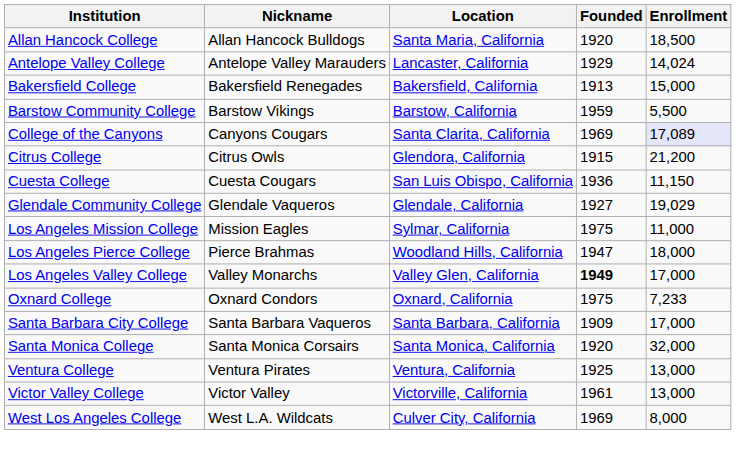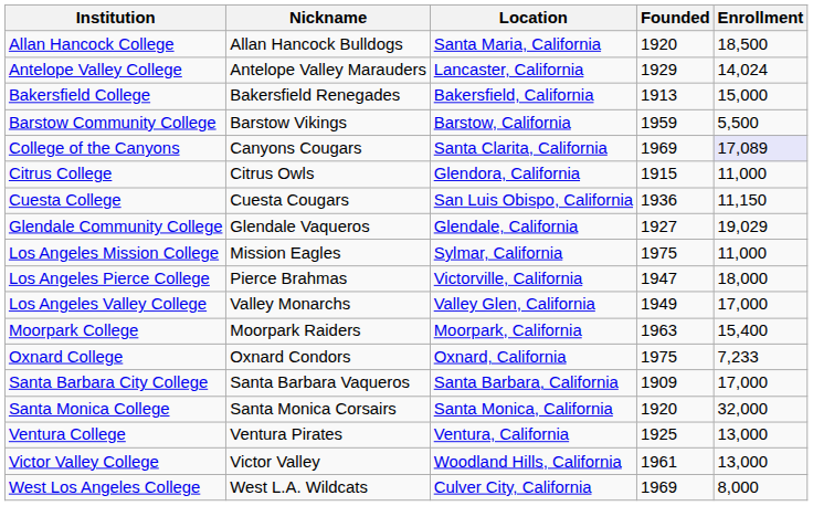 <table class="wikitable">
 <tr>
 <th>Institution</th>
 <th>Nickname</th>
 <th>Location</th>
 <th>Founded</th>
 <th>Enrollment</th>
 </tr>
 <tr |>
 <td><a href='#'>Allan Hancock College</a></td>
 <td>Allan Hancock Bulldogs</td>
 <td><a href='#'>Santa Maria, California</a></td>
 <td>1920</td>
 <td>18,500</td>
 </tr>
 <tr>
 <td><a href='#'>Antelope Valley College</a></td>
 <td>Antelope Valley Marauders</td>
 <td><a href='#'>Lancaster, California</a></td>
 <td>1929</td>
 <td>14,024</td>
 </tr>
 <tr>
 <td><a href='#'>Bakersfield College</a></td>
 <td>Bakersfield Renegades</td>
 <td><a href='#'>Bakersfield, California</a></td>
 <td>1913</td>
 <td>15,000</td>
 </tr>
 <tr>
 <td><a href='#'>Barstow Community College</a></td>
 <td>Barstow Vikings</td>
 <td><a href='#'>Barstow, California</a></td>
 <td>1959</td>
 <td>5,500</td>
 </tr>
 <tr>
 <td><a href='#'>College of the Canyons</a></td>
 <td>Canyons Cougars</td>
 <td><a href='#'>Santa Clarita, California</a></td>
 <td>1969</td>
 <td style="background: lavender;">17,089</td>
 </tr>
 <tr>
 <td><a href='#'>Citrus College</a></td>
 <td>Citrus Owls</td>
 <td><a href='#'>Glendora, California</a></td>
 <td>1915</td>
-<td>21,200</td>
+<td>11,000</td>
 </tr>
 <tr>
 <td><a href='#'>Cuesta College</a></td>
 <td>Cuesta Cougars</td>
 <td><a href='#'>San Luis Obispo, California</a></td>
 <td>1936</td>
 <td>11,150</td>
 </tr>
 <tr>
 <td><a href='#'>Glendale Community College</a></td>
 <td>Glendale Vaqueros</td>
 <td><a href='#'>Glendale, California</a></td>
 <td>1927</td>
 <td>19,029</td>
 </tr>
 <tr>
 <td><a href='#'>Los Angeles Mission College</a></td>
 <td>Mission Eagles</td>
 <td><a href='#'>Sylmar, California</a></td>
 <td>1975</td>
 <td>11,000</td>
 </tr>
 <tr>
 <td><a href='#'>Los Angeles Pierce College</a></td>
 <td>Pierce Brahmas</td>
-<td><a href='#'>Woodland Hills, California</a></td>
+<td><a href='#'>Victorville, California</a></td>
 <td>1947</td>
 <td>18,000</td>
 </tr>
 <tr>
 <td><a href='#'>Los Angeles Valley College</a></td>
 <td>Valley Monarchs</td>
 <td><a href='#'>Valley Glen, California</a></td>
-<td><strong>1949</strong></td>
+<td>1949</td>
 <td>17,000</td>
+</tr>
+<tr>
+<td><a href='#'>Moorpark College</a></td>
+<td>Moorpark Raiders</td>
+<td><a href='#'>Moorpark, California</a></td>
+<td>1963</td>
+<td>15,400</td>
 </tr>
 <tr>
 <td><a href='#'>Oxnard College</a></td>
 <td>Oxnard Condors</td>
 <td><a href='#'>Oxnard, California</a></td>
 <td>1975</td>
 <td>7,233</td>
 </tr>
 <tr>
 <td><a href='#'>Santa Barbara City College</a></td>
 <td>Santa Barbara Vaqueros</td>
 <td><a href='#'>Santa Barbara, California</a></td>
 <td>1909</td>
 <td>17,000</td>
 </tr>
 <tr>
 <td><a href='#'>Santa Monica College</a></td>
 <td>Santa Monica Corsairs</td>
 <td><a href='#'>Santa Monica, California</a></td>
 <td>1920</td>
 <td>32,000</td>
 </tr>
 <tr>
 <td><a href='#'>Ventura College</a></td>
 <td>Ventura Pirates</td>
 <td><a href='#'>Ventura, California</a></td>
 <td>1925</td>
 <td>13,000</td>
 </tr>
 <tr>
 <td><a href='#'>Victor Valley College</a></td>
 <td>Victor Valley</td>
-<td><a href='#'>Victorville, California</a></td>
+<td><a href='#'>Woodland Hills, California</a></td>
 <td>1961</td>
 <td>13,000</td>
 </tr>
 <tr>
 <td><a href='#'>West Los Angeles College</a></td>
 <td>West L.A. Wildcats</td>
 <td><a href='#'>Culver City, California</a></td>
 <td>1969</td>
 <td>8,000</td>
 </tr>
 </table>
